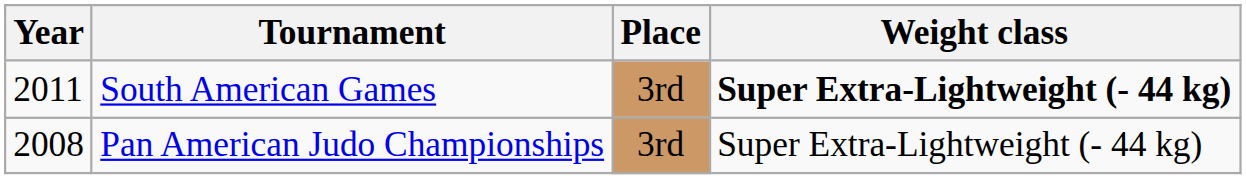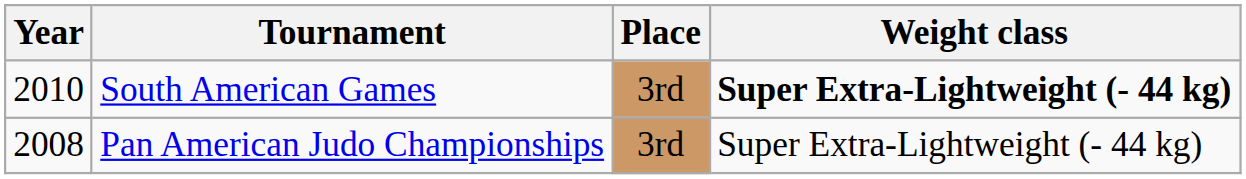 <table class=wikitable>
 <tr>
 <th>Year</th>
 <th>Tournament</th>
 <th>Place</th>
 <th>Weight class</th>
 </tr>
 <tr>
-<td>2011</td>
+<td>2010</td>
 <td><a href='#'>South American Games</a></td>
 <td bgcolor="cc9966" align="center">3rd</td>
 <td><strong>Super Extra-Lightweight (- 44 kg)</strong></td>
 </tr>
 <tr>
 <td>2008</td>
 <td><a href='#'>Pan American Judo Championships</a></td>
 <td bgcolor="cc9966" align="center">3rd</td>
 <td>Super Extra-Lightweight (- 44 kg)</td>
 </tr>
 </table>
